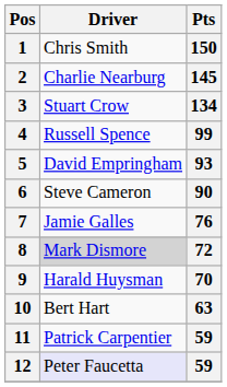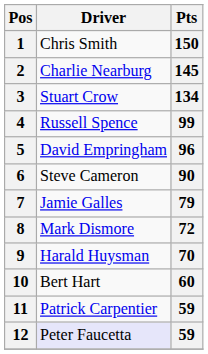 <table class="wikitable" style="font-size: 85%;; text-align:center;">
 <tr valign="top">
 <th valign="middle">Pos</th>
 <th valign="middle">Driver</th>
 <th valign="middle">Pts</th>
 </tr>
 <tr>
 <th>1</th>
 <td align="left"> Chris Smith</td>
 <th>150</th>
 </tr>
 <tr>
 <th>2</th>
 <td align="left"> <a href='#'>Charlie Nearburg</a></td>
 <th>145</th>
 </tr>
 <tr>
 <th>3</th>
 <td align="left"> <a href='#'>Stuart Crow</a></td>
 <th>134</th>
 </tr>
 <tr>
 <th>4</th>
 <td align="left"> <a href='#'>Russell Spence</a></td>
 <th>99</th>
 </tr>
 <tr>
 <th>5</th>
 <td align="left"> <a href='#'>David Empringham</a></td>
-<th>93</th>
+<th>96</th>
 </tr>
 <tr>
 <th>6</th>
 <td align="left"> Steve Cameron</td>
 <th>90</th>
 </tr>
 <tr>
 <th>7</th>
 <td align="left"> <a href='#'>Jamie Galles</a></td>
-<th>76</th>
+<th>79</th>
 </tr>
 <tr>
 <th>8</th>
-<td align="left" style="background: lightgrey;"> <a href='#'>Mark Dismore</a></td>
+<td align="left"> <a href='#'>Mark Dismore</a></td>
 <th>72</th>
 </tr>
 <tr>
 <th>9</th>
 <td align="left"> <a href='#'>Harald Huysman</a></td>
 <th>70</th>
 </tr>
 <tr>
 <th>10</th>
 <td align="left"> Bert Hart</td>
-<th>63</th>
+<th>60</th>
 </tr>
 <tr>
 <th>11</th>
 <td align="left"> <a href='#'>Patrick Carpentier</a></td>
 <th>59</th>
 </tr>
 <tr>
 <th>12</th>
 <td align="left" style="background: lavender;"> Peter Faucetta</td>
 <th>59</th>
 </tr>
 <tr>
 </tr>
 </table>
